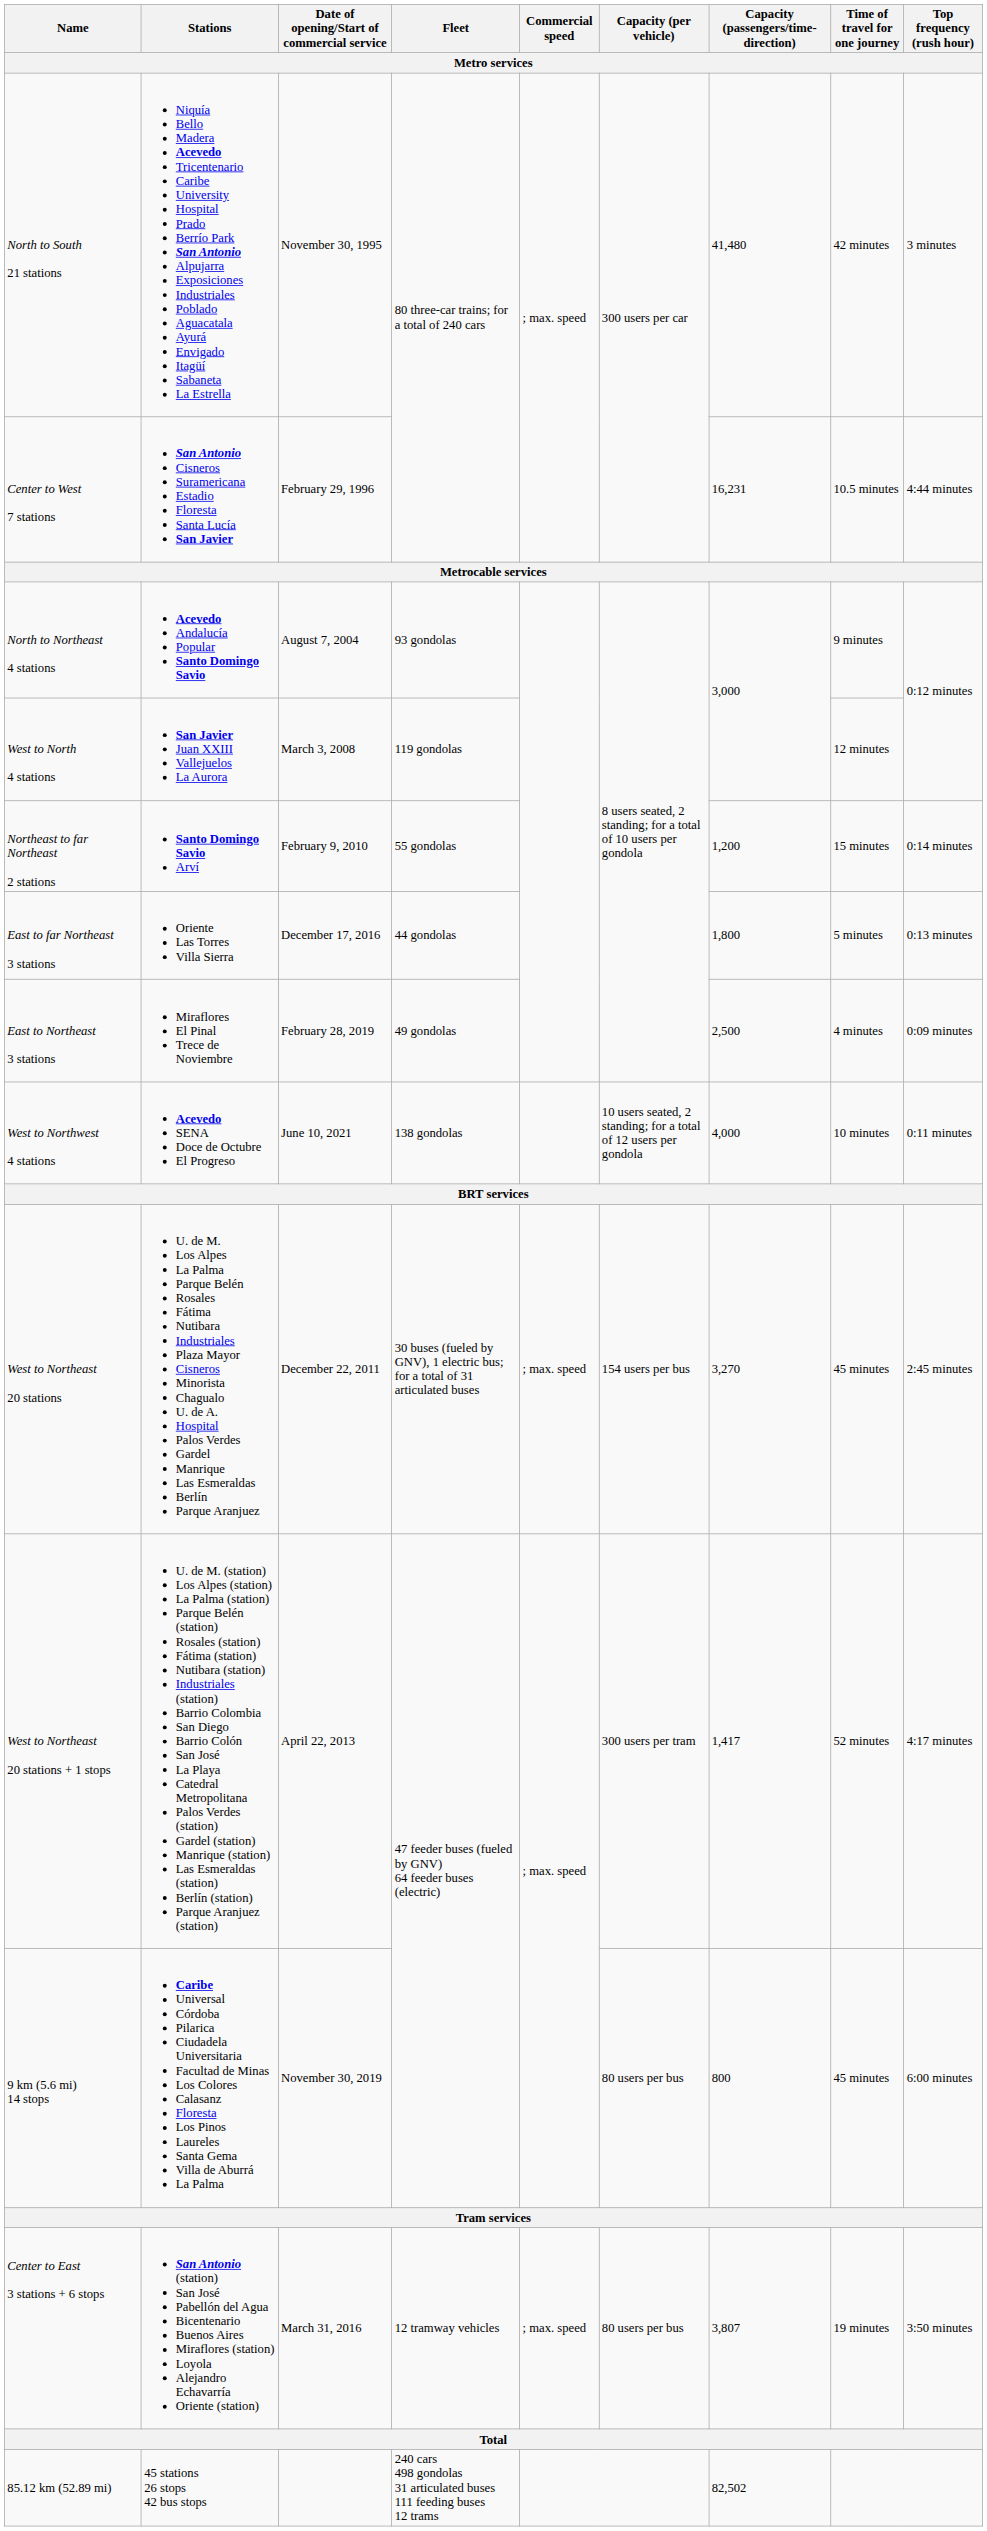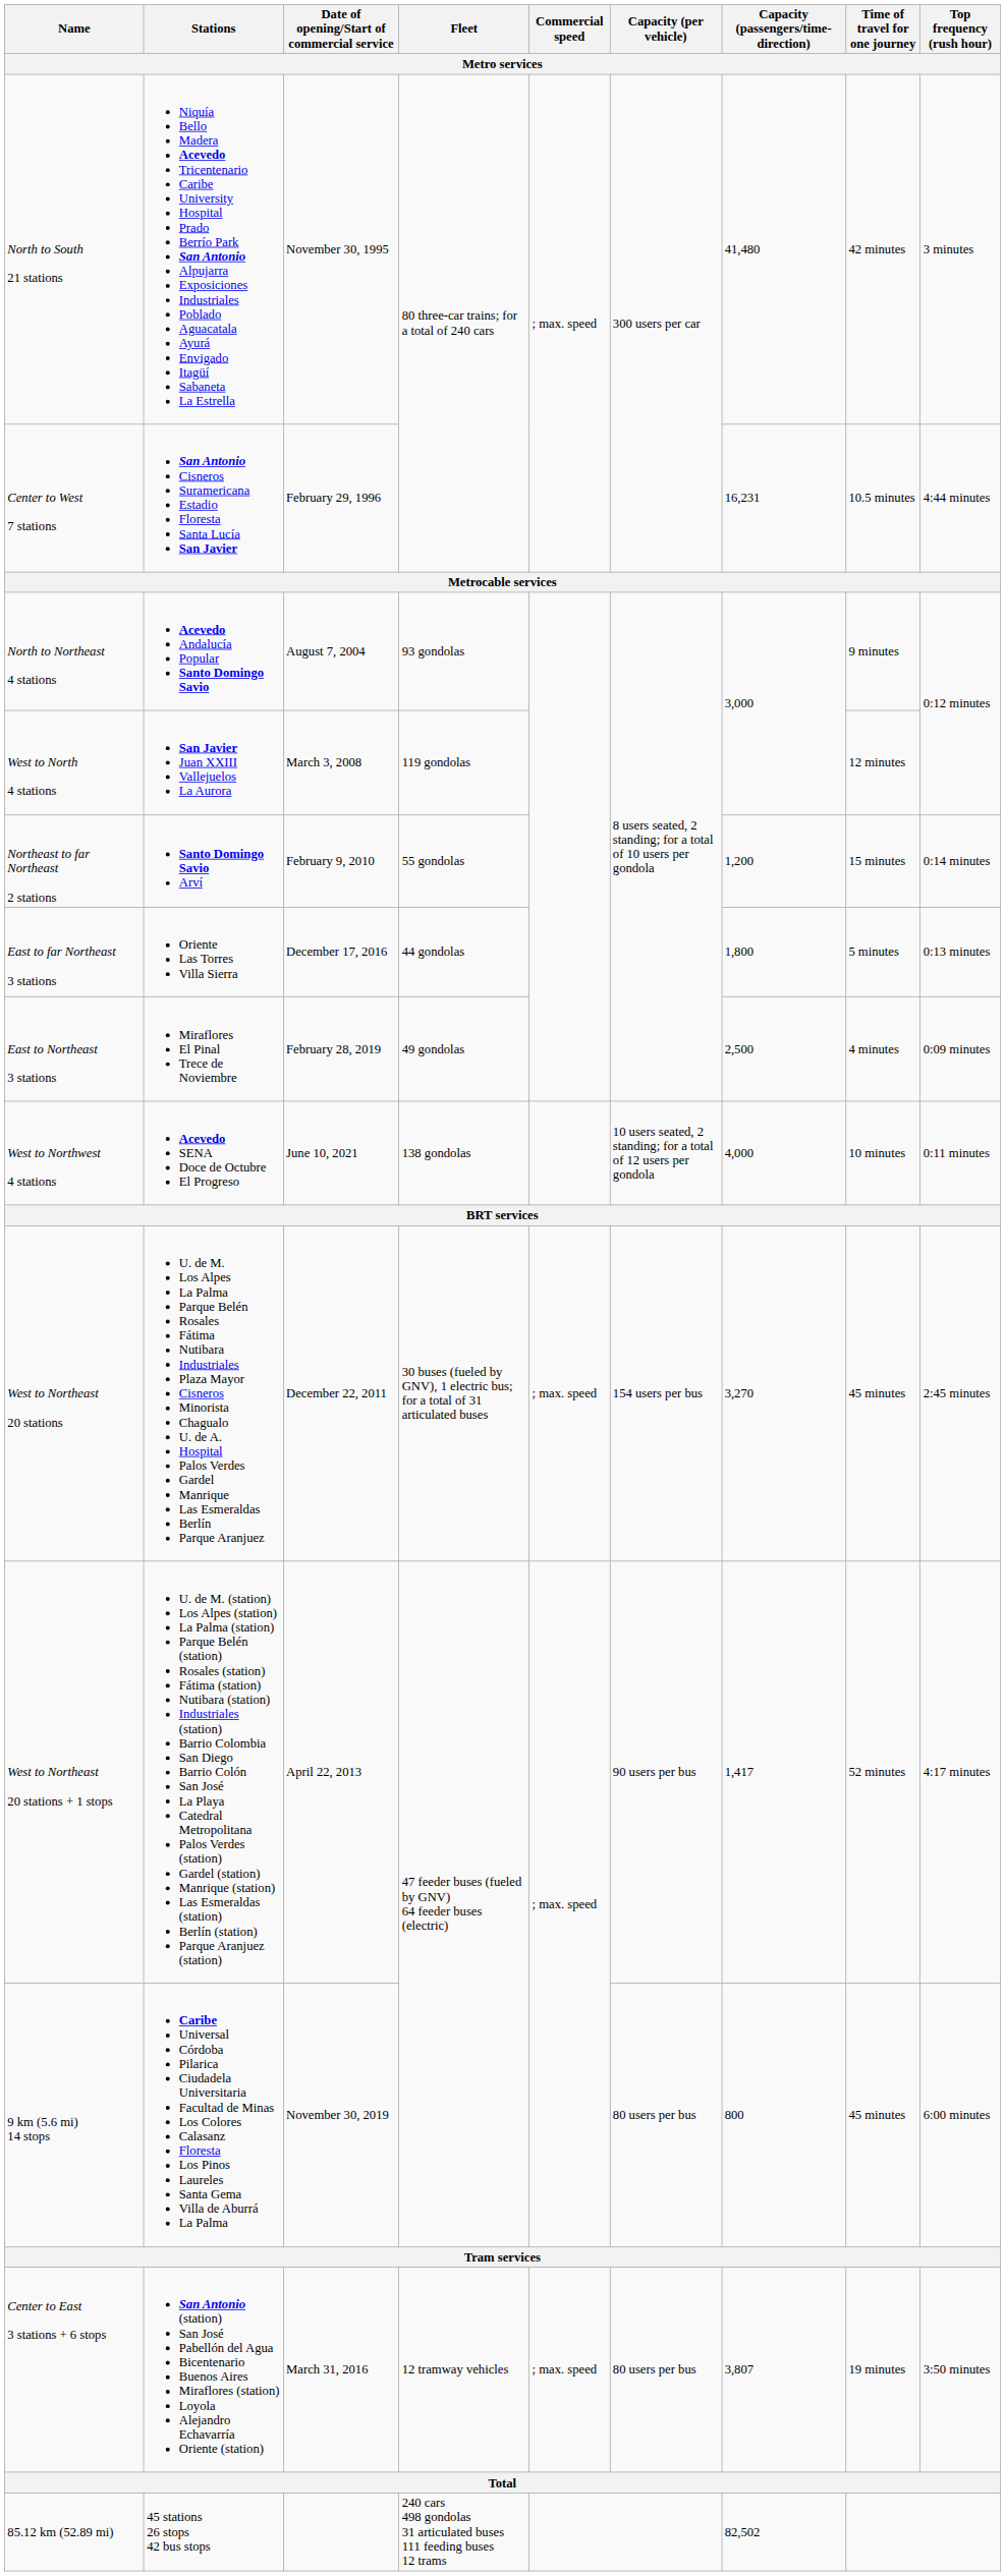 <table class="wikitable" width=98%>
 <tr align=center>
 <th>Name</th>
 <th>Stations</th>
 <th>Date of opening/Start of commercial service</th>
 <th>Fleet</th>
 <th>Commercial speed</th>
 <th>Capacity (per vehicle)</th>
 <th>Capacity (passengers/time-direction)</th>
 <th>Time of travel for one journey</th>
 <th>Top frequency (rush hour)</th>
 </tr>
 <tr align=center>
 <th colspan="9">Metro services</th>
 </tr>
 <tr>
 <td width="14%"><br><strong></strong><br><em>North to South</em><br><br>21 stations</td>
 <td width="14%"><br><ul><li><a href='#'>Niquía</a></li><li><a href='#'>Bello</a></li><li><a href='#'>Madera</a></li><li><strong><a href='#'>Acevedo</a></strong>  </li><li><a href='#'>Tricentenario</a></li><li><a href='#'>Caribe</a></li><li><a href='#'>University</a></li><li><a href='#'>Hospital</a> </li><li><a href='#'>Prado</a></li><li><a href='#'>Berrío Park</a></li><li><strong><em><a href='#'>San Antonio</a></em></strong>  </li><li><a href='#'>Alpujarra</a></li><li><a href='#'>Exposiciones</a></li><li><a href='#'>Industriales</a>  </li><li><a href='#'>Poblado</a></li><li><a href='#'>Aguacatala</a></li><li><a href='#'>Ayurá</a></li><li><a href='#'>Envigado</a></li><li><a href='#'>Itagüí</a></li><li><a href='#'>Sabaneta</a></li><li><a href='#'>La Estrella</a></li></ul></td>
 <td>November 30, 1995</td>
 <td rowspan="2">80 three-car trains; for a total of 240 cars</td>
 <td rowspan="2">; max. speed </td>
 <td rowspan="2">300 users per car</td>
 <td>41,480</td>
 <td>42 minutes</td>
 <td>3 minutes</td>
 </tr>
 <tr>
 <td><br><strong></strong><br><em>Center to West</em><br><br>7 stations</td>
 <td><br><ul><li><strong><em><a href='#'>San Antonio</a></em></strong>  </li><li><a href='#'>Cisneros</a> </li><li><a href='#'>Suramericana</a></li><li><a href='#'>Estadio</a></li><li><a href='#'>Floresta</a></li><li><a href='#'>Santa Lucía</a></li><li><strong><a href='#'>San Javier</a></strong> </li></ul></td>
 <td>February 29, 1996</td>
 <td>16,231</td>
 <td>10.5 minutes</td>
 <td>4:44 minutes</td>
 </tr>
 <tr align=center>
 <th colspan="9">Metrocable services</th>
 </tr>
 <tr>
 <td><br><strong></strong><br><em>North to Northeast</em><br><br>4 stations</td>
 <td><br><ul><li><strong><a href='#'>Acevedo</a></strong>  </li><li><a href='#'>Andalucía</a></li><li><a href='#'>Popular</a></li><li><strong><a href='#'>Santo Domingo Savio</a></strong> </li></ul></td>
 <td>August 7, 2004</td>
 <td>93 gondolas</td>
 <td rowspan="5"></td>
 <td rowspan="5">8 users seated, 2 standing; for a total of 10 users per gondola</td>
 <td rowspan="2">3,000</td>
 <td>9 minutes</td>
 <td rowspan="2">0:12 minutes</td>
 </tr>
 <tr>
 <td><br><strong></strong><br><em>West to North</em><br><br>4 stations</td>
 <td><br><ul><li><strong><a href='#'>San Javier</a></strong> </li><li><a href='#'>Juan XXIII</a></li><li><a href='#'>Vallejuelos</a></li><li><a href='#'>La Aurora</a></li></ul></td>
 <td>March 3, 2008</td>
 <td>119 gondolas</td>
 <td>12 minutes</td>
 </tr>
 <tr>
 <td><br><strong></strong><br><em>Northeast to far Northeast</em><br><br>2 stations</td>
 <td><br><ul><li><strong><a href='#'>Santo Domingo Savio</a></strong> </li><li><a href='#'>Arví</a></li></ul></td>
 <td>February 9, 2010</td>
 <td>55 gondolas</td>
 <td>1,200</td>
 <td>15 minutes</td>
 <td>0:14 minutes</td>
 </tr>
 <tr>
 <td><br><strong></strong><br><em>East to far Northeast</em><br><br>3 stations</td>
 <td><br><ul><li>Oriente </li><li>Las Torres</li><li>Villa Sierra</li></ul></td>
 <td>December 17, 2016</td>
 <td>44 gondolas</td>
 <td>1,800</td>
 <td>5 minutes</td>
 <td>0:13 minutes</td>
 </tr>
 <tr>
 <td><br><strong></strong><br><em>East to Northeast</em><br><br>3 stations</td>
 <td><br><ul><li>Miraflores </li><li>El Pinal</li><li>Trece de Noviembre</li></ul></td>
 <td>February 28, 2019</td>
 <td>49 gondolas</td>
 <td>2,500</td>
 <td>4 minutes</td>
 <td>0:09 minutes</td>
 </tr>
 <tr>
 <td><br><strong></strong><br><em>West to Northwest</em><br><br>4 stations</td>
 <td><br><ul><li><strong><a href='#'>Acevedo</a></strong>  </li><li>SENA</li><li>Doce de Octubre</li><li>El Progreso</li></ul></td>
 <td>June 10, 2021</td>
 <td>138 gondolas</td>
 <td></td>
 <td>10 users seated, 2 standing; for a total of 12 users per gondola</td>
 <td>4,000</td>
 <td>10 minutes</td>
 <td>0:11 minutes</td>
 </tr>
 <tr align="center">
 <th colspan="9">BRT services</th>
 </tr>
 <tr>
 <td><br><strong></strong><br><em>West to Northeast</em><br><br>20 stations</td>
 <td><br><ul><li>U. de M. </li><li>Los Alpes </li><li>La Palma </li><li>Parque Belén </li><li>Rosales </li><li>Fátima </li><li>Nutibara </li><li><a href='#'>Industriales</a>  </li><li>Plaza Mayor</li><li><a href='#'>Cisneros</a> </li><li>Minorista</li><li>Chagualo</li><li>U. de A.</li><li><a href='#'>Hospital</a> </li><li>Palos Verdes </li><li>Gardel </li><li>Manrique </li><li>Las Esmeraldas </li><li>Berlín </li><li>Parque Aranjuez </li></ul></td>
 <td>December 22, 2011</td>
 <td>30 buses (fueled by GNV), 1 electric bus; for a total of 31 articulated buses</td>
 <td>; max. speed </td>
 <td>154 users per bus</td>
 <td>3,270</td>
 <td>45 minutes</td>
 <td>2:45 minutes</td>
 </tr>
 <tr>
 <td><br><strong></strong><br><em>West to Northeast</em><br><br>20 stations + 1 stops</td>
 <td><br><ul><li>U. de M.  (station)</li><li>Los Alpes  (station)</li><li>La Palma  (station)</li><li>Parque Belén  (station)</li><li>Rosales  (station)</li><li>Fátima  (station)</li><li>Nutibara  (station)</li><li><a href='#'>Industriales</a>   (station)</li><li>Barrio Colombia</li><li>San Diego</li><li>Barrio Colón</li><li>San José </li><li>La Playa</li><li>Catedral Metropolitana</li><li>Palos Verdes  (station)</li><li>Gardel  (station)</li><li>Manrique  (station)</li><li>Las Esmeraldas  (station)</li><li>Berlín  (station)</li><li>Parque Aranjuez  (station)</li></ul></td>
 <td>April 22, 2013</td>
 <td rowspan="2">47 feeder buses (fueled by GNV)<br>64 feeder buses (electric)</td>
 <td rowspan="2">; max. speed </td>
-<td>300 users per tram</td>
+<td>90 users per bus</td>
 <td>1,417</td>
 <td>52 minutes</td>
 <td>4:17 minutes</td>
 </tr>
 <tr>
 <td><br><strong></strong><br>9 km (5.6 mi)<br>14 stops</td>
 <td><br><ul><li><a href='#'><strong>Caribe</strong></a> </li><li>Universal</li><li>Córdoba</li><li>Pilarica</li><li>Ciudadela Universitaria</li><li>Facultad de Minas</li><li>Los Colores</li><li>Calasanz</li><li><a href='#'>Floresta</a> </li><li>Los Pinos</li><li>Laureles</li><li>Santa Gema</li><li>Villa de Aburrá</li><li>La Palma  </li></ul></td>
 <td>November 30, 2019</td>
 <td>80 users per bus</td>
 <td>800</td>
 <td>45 minutes</td>
 <td>6:00 minutes</td>
 </tr>
 <tr align="center">
 <th colspan="9">Tram services</th>
 </tr>
 <tr>
 <td valign="top"><br><strong></strong><br><em>Center to East</em><br><br>3 stations + 6 stops</td>
 <td valign="top"><br><ul><li><strong><em><a href='#'>San Antonio</a></em></strong>   (station)</li><li>San José </li><li>Pabellón del Agua</li><li>Bicentenario</li><li>Buenos Aires</li><li>Miraflores  (station)</li><li>Loyola</li><li>Alejandro Echavarría</li><li>Oriente  (station)</li></ul></td>
 <td>March 31, 2016</td>
 <td>12 tramway vehicles</td>
 <td>; max. speed </td>
 <td>80 users per bus</td>
 <td>3,807</td>
 <td>19 minutes</td>
 <td>3:50 minutes</td>
 </tr>
 <tr>
 <th colspan="9">Total</th>
 </tr>
 <tr>
 <td>85.12 km (52.89 mi)</td>
 <td>45 stations<br>26 stops<br>42 bus stops</td>
 <td></td>
 <td>240 cars<br>498 gondolas<br>31 articulated buses<br>111 feeding buses<br>12 trams</td>
 <td colspan="2"></td>
 <td>82,502</td>
 <td colspan="2"></td>
 </tr>
 </table>
